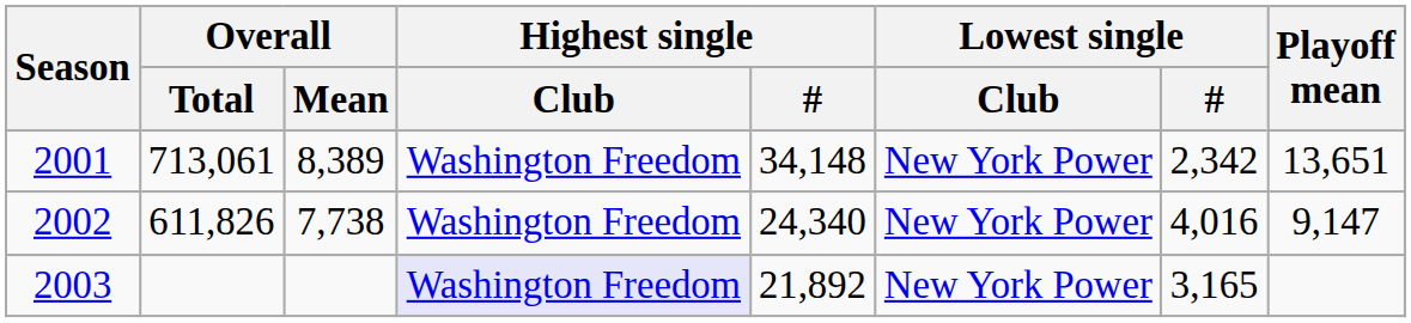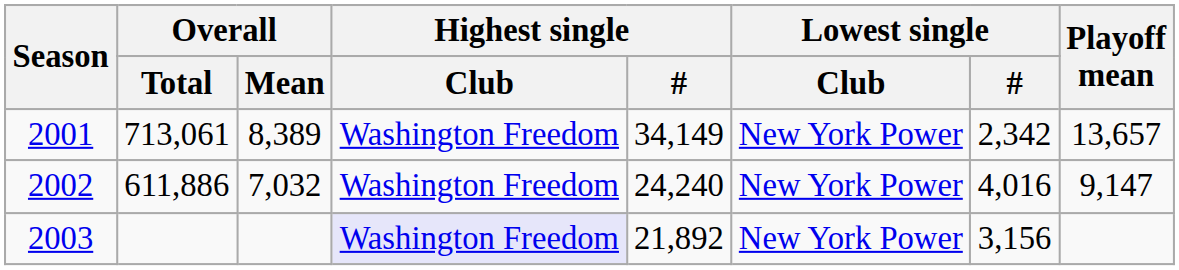 <table class="wikitable" style="text-align:center;">
 <tr>
 <th rowspan=2>Season</th>
 <th colspan=2>Overall</th>
 <th colspan=2>Highest single</th>
 <th colspan=2>Lowest single</th>
 <th rowspan=2>Playoff <br> mean</th>
 </tr>
 <tr>
 <th>Total</th>
 <th>Mean</th>
 <th>Club</th>
 <th>#</th>
 <th>Club</th>
 <th>#</th>
 </tr>
 <tr>
 <td><a href='#'>2001</a></td>
 <td>713,061</td>
 <td>8,389</td>
 <td><a href='#'>Washington Freedom</a></td>
-<td>34,148</td>
+<td>34,149</td>
 <td><a href='#'>New York Power</a></td>
 <td>2,342</td>
-<td>13,651</td>
+<td>13,657</td>
 </tr>
 <tr>
 <td><a href='#'>2002</a></td>
-<td>611,826</td>
-<td>7,738</td>
+<td>611,886</td>
+<td>7,032</td>
 <td><a href='#'>Washington Freedom</a></td>
-<td>24,340</td>
+<td>24,240</td>
 <td><a href='#'>New York Power</a></td>
 <td>4,016</td>
 <td>9,147</td>
 </tr>
 <tr>
 <td><a href='#'>2003</a></td>
 <td></td>
 <td></td>
 <td style="background: lavender;"><a href='#'>Washington Freedom</a></td>
 <td>21,892</td>
 <td><a href='#'>New York Power</a></td>
-<td>3,165</td>
+<td>3,156</td>
 <td></td>
 </tr>
 </table>
